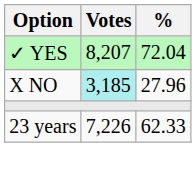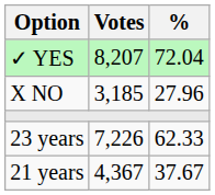 <table class="wikitable">
 <tr>
 <th>Option</th>
 <th>Votes</th>
 <th>%</th>
 </tr>
 <tr>
 <td style=background:#bbf8be>✓ YES</td>
 <td style=background:#bbf8be>8,207</td>
 <td style=background:#bbf8be>72.04</td>
 </tr>
 <tr>
 <td>X NO</td>
-<td style="background: paleturquoise;">3,185</td>
+<td>3,185</td>
 <td>27.96</td>
 </tr>
 <tr>
 <td colspan="3" bgcolor="#E9E9E9"></td>
 </tr>
 <tr>
 <td>23 years</td>
 <td>7,226</td>
 <td>62.33</td>
 </tr>
+<tr>
+<td>21 years</td>
+<td>4,367</td>
+<td>37.67</td>
+</tr>
 </table>
